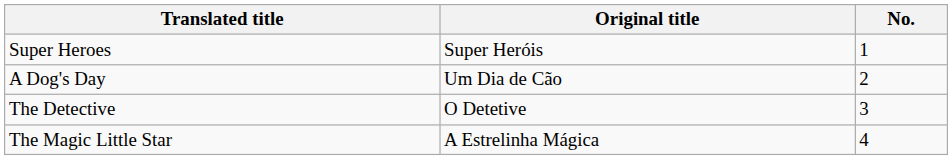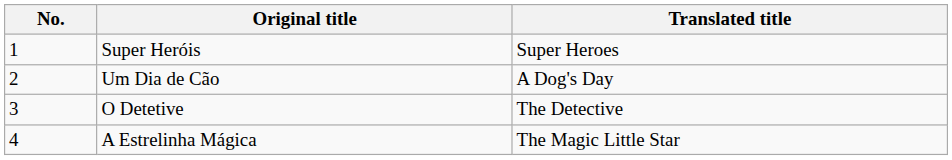 <table class="wikitable" width=800>
 <tr>
+<th>No.</th>
+<th>Original title</th>
 <th>Translated title</th>
-<th>Original title</th>
-<th>No.</th>
 </tr>
 <tr>
+<td>1</td>
+<td>Super Heróis</td>
 <td>Super Heroes</td>
-<td>Super Heróis</td>
-<td>1</td>
 </tr>
 <tr>
+<td>2</td>
+<td>Um Dia de Cão</td>
 <td>A Dog's Day</td>
-<td>Um Dia de Cão</td>
-<td>2</td>
 </tr>
 <tr>
+<td>3</td>
+<td>O Detetive</td>
 <td>The Detective</td>
-<td>O Detetive</td>
-<td>3</td>
 </tr>
 <tr>
+<td>4</td>
+<td>A Estrelinha Mágica</td>
 <td>The Magic Little Star</td>
-<td>A Estrelinha Mágica</td>
-<td>4</td>
 </tr>
 </table>
